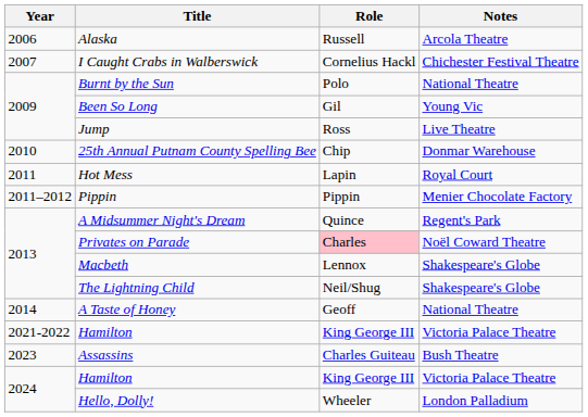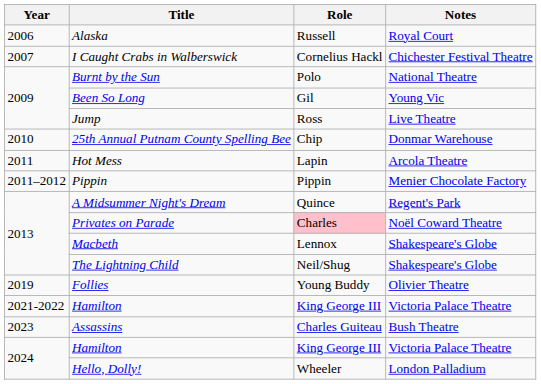 <table class="wikitable sortable">
 <tr>
 <th>Year</th>
 <th>Title</th>
 <th>Role</th>
 <th class="unsortable">Notes</th>
 </tr>
 <tr>
 <td>2006</td>
 <td><em>Alaska</em></td>
 <td>Russell</td>
-<td><a href='#'>Arcola Theatre</a></td>
+<td><a href='#'>Royal Court</a></td>
 </tr>
 <tr>
 <td>2007</td>
 <td><em>I Caught Crabs in Walberswick</em></td>
 <td>Cornelius Hackl</td>
 <td><a href='#'>Chichester Festival Theatre</a></td>
 </tr>
 <tr>
 <td rowspan=3>2009</td>
 <td><em><a href='#'>Burnt by the Sun</a></em></td>
 <td>Polo</td>
 <td><a href='#'>National Theatre</a></td>
 </tr>
 <tr>
 <td><em><a href='#'>Been So Long</a></em></td>
 <td>Gil</td>
 <td><a href='#'>Young Vic</a></td>
 </tr>
 <tr>
 <td><em>Jump</em></td>
 <td>Ross</td>
 <td><a href='#'>Live Theatre</a></td>
 </tr>
 <tr>
 <td>2010</td>
 <td><em><a href='#'>25th Annual Putnam County Spelling Bee</a></em></td>
 <td>Chip</td>
 <td><a href='#'>Donmar Warehouse</a></td>
 </tr>
 <tr>
 <td>2011</td>
 <td><em>Hot Mess</em></td>
 <td>Lapin</td>
-<td><a href='#'>Royal Court</a></td>
+<td><a href='#'>Arcola Theatre</a></td>
 </tr>
 <tr>
 <td>2011–2012</td>
 <td><em>Pippin</em></td>
 <td>Pippin</td>
 <td><a href='#'>Menier Chocolate Factory</a></td>
 </tr>
 <tr>
 <td rowspan=4>2013</td>
 <td><em><a href='#'>A Midsummer Night's Dream</a></em></td>
 <td>Quince</td>
 <td><a href='#'>Regent's Park</a></td>
 </tr>
 <tr>
 <td><em><a href='#'>Privates on Parade</a></em></td>
 <td style="background: pink;">Charles</td>
 <td><a href='#'>Noël Coward Theatre</a></td>
 </tr>
 <tr>
 <td><em><a href='#'>Macbeth</a></em></td>
 <td>Lennox</td>
 <td><a href='#'>Shakespeare's Globe</a></td>
 </tr>
 <tr>
 <td><em><a href='#'>The Lightning Child</a></em></td>
 <td>Neil/Shug</td>
 <td><a href='#'>Shakespeare's Globe</a></td>
 </tr>
 <tr>
-<td>2014</td>
-<td><em><a href='#'>A Taste of Honey</a></em></td>
-<td>Geoff</td>
-<td><a href='#'>National Theatre</a></td>
+<td>2019</td>
+<td><em><a href='#'>Follies</a></em></td>
+<td>Young Buddy</td>
+<td><a href='#'>Olivier Theatre</a></td>
 </tr>
 <tr>
 <td>2021-2022</td>
 <td><em><a href='#'>Hamilton</a></em></td>
 <td><a href='#'>King George III</a></td>
 <td><a href='#'>Victoria Palace Theatre</a></td>
 </tr>
 <tr>
 <td>2023</td>
 <td><em><a href='#'>Assassins</a></em></td>
 <td><a href='#'>Charles Guiteau</a></td>
 <td><a href='#'>Bush Theatre</a></td>
 </tr>
 <tr>
 <td rowspan=2>2024</td>
 <td><em><a href='#'>Hamilton</a></em></td>
 <td><a href='#'>King George III</a></td>
 <td><a href='#'>Victoria Palace Theatre</a></td>
 </tr>
 <tr>
 <td><em><a href='#'>Hello, Dolly!</a></em></td>
 <td>Wheeler</td>
 <td><a href='#'>London Palladium</a></td>
 </tr>
 </table>
